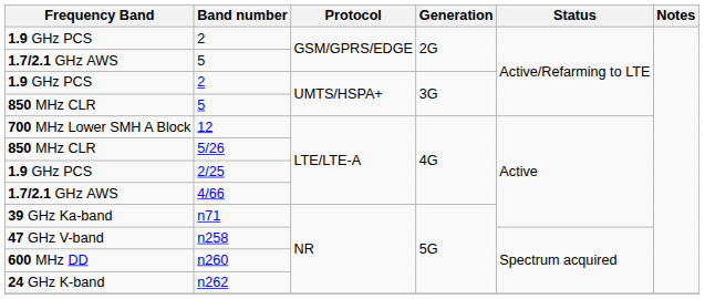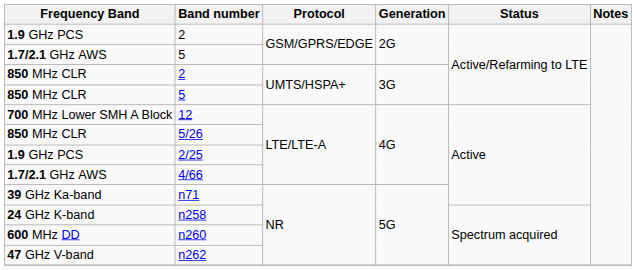 <table class="wikitable sortable">
 <tr>
 <th>Frequency Band</th>
 <th>Band number</th>
 <th>Protocol</th>
 <th>Generation</th>
 <th>Status</th>
 <th>Notes</th>
 </tr>
 <tr>
 <td><strong>1.9</strong> GHz PCS</td>
 <td>2</td>
 <td rowspan="2">GSM/GPRS/EDGE</td>
 <td rowspan="2">2G</td>
 <td rowspan="4">Active/Refarming to LTE</td>
 <td rowspan="12"></td>
 </tr>
 <tr>
 <td><strong>1.7/2.1</strong> GHz AWS</td>
 <td>5</td>
 </tr>
 <tr>
-<td><strong>1.9</strong> GHz PCS</td>
+<td><strong>850</strong> MHz CLR</td>
 <td><a href='#'>2</a></td>
 <td rowspan="2">UMTS/HSPA+</td>
 <td rowspan="2">3G</td>
 </tr>
 <tr>
 <td><strong>850</strong> MHz CLR</td>
 <td><a href='#'>5</a></td>
 </tr>
 <tr>
 <td><strong>700</strong> MHz Lower SMH A Block</td>
 <td><a href='#'>12</a></td>
 <td rowspan="4">LTE/LTE-A</td>
 <td rowspan="4">4G</td>
 <td rowspan="5">Active</td>
 </tr>
 <tr>
 <td><strong>850</strong> MHz CLR</td>
 <td><a href='#'>5/26</a></td>
 </tr>
 <tr>
 <td><strong>1.9</strong> GHz PCS</td>
 <td><a href='#'>2/25</a></td>
 </tr>
 <tr>
 <td><strong>1.7/2.1</strong> GHz AWS</td>
 <td><a href='#'>4/66</a></td>
 </tr>
 <tr>
 <td><strong>39</strong> GHz Ka-band</td>
 <td><a href='#'>n71</a></td>
 <td rowspan="4">NR</td>
 <td rowspan="4">5G</td>
 </tr>
 <tr>
-<td><strong>47</strong> GHz V-band</td>
+<td><strong>24</strong> GHz K-band</td>
 <td><a href='#'>n258</a></td>
 <td rowspan="3">Spectrum acquired</td>
 </tr>
 <tr>
 <td><strong>600</strong> MHz <a href='#'>DD</a></td>
 <td><a href='#'>n260</a></td>
 </tr>
 <tr>
-<td><strong>24</strong> GHz K-band</td>
+<td><strong>47</strong> GHz V-band</td>
 <td><a href='#'>n262</a></td>
 </tr>
 <tr>
 </tr>
 </table>
